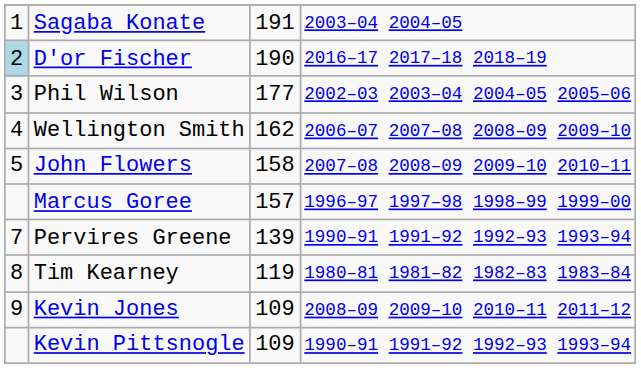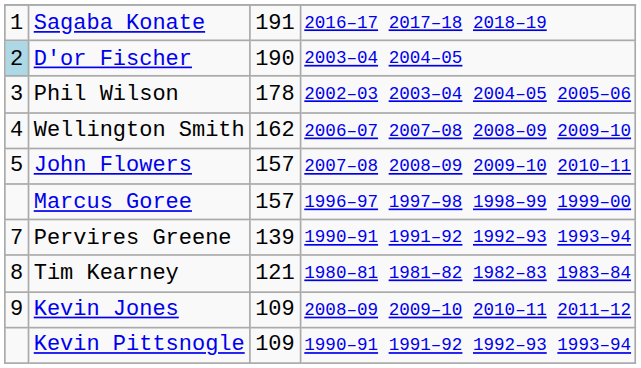 <table class="wikitable">
 <tr>
 </tr>
 <tr>
 <td>1</td>
 <td><a href='#'>Sagaba Konate</a></td>
 <td>191</td>
-<td style="font-size:80%;"><a href='#'>2003–04</a> <a href='#'>2004–05</a></td>
+<td style="font-size:80%;"><a href='#'>2016–17</a> <a href='#'>2017–18</a> <a href='#'>2018–19</a></td>
 </tr>
 <tr>
 <td style="background: lightblue;">2</td>
 <td><a href='#'>D'or Fischer</a></td>
 <td>190</td>
-<td style="font-size:80%;"><a href='#'>2016–17</a> <a href='#'>2017–18</a> <a href='#'>2018–19</a></td>
+<td style="font-size:80%;"><a href='#'>2003–04</a> <a href='#'>2004–05</a></td>
 </tr>
 <tr>
 <td>3</td>
 <td>Phil Wilson</td>
-<td>177</td>
+<td>178</td>
 <td style="font-size:80%;"><a href='#'>2002–03</a> <a href='#'>2003–04</a> <a href='#'>2004–05</a> <a href='#'>2005–06</a></td>
 </tr>
 <tr>
 <td>4</td>
 <td>Wellington Smith</td>
 <td>162</td>
 <td style="font-size:80%;"><a href='#'>2006–07</a> <a href='#'>2007–08</a> <a href='#'>2008–09</a> <a href='#'>2009–10</a></td>
 </tr>
 <tr>
 <td>5</td>
 <td><a href='#'>John Flowers</a></td>
-<td>158</td>
+<td>157</td>
 <td style="font-size:80%;"><a href='#'>2007–08</a> <a href='#'>2008–09</a> <a href='#'>2009–10</a> <a href='#'>2010–11</a></td>
 </tr>
 <tr>
 <td></td>
 <td><a href='#'>Marcus Goree</a></td>
 <td>157</td>
 <td style="font-size:80%;"><a href='#'>1996–97</a> <a href='#'>1997–98</a> <a href='#'>1998–99</a> <a href='#'>1999–00</a></td>
 </tr>
 <tr>
 <td>7</td>
 <td>Pervires Greene</td>
 <td>139</td>
 <td style="font-size:80%;"><a href='#'>1990–91</a> <a href='#'>1991–92</a> <a href='#'>1992–93</a> <a href='#'>1993–94</a></td>
 </tr>
 <tr>
 <td>8</td>
 <td>Tim Kearney</td>
-<td>119</td>
+<td>121</td>
 <td style="font-size:80%;"><a href='#'>1980–81</a> <a href='#'>1981–82</a> <a href='#'>1982–83</a> <a href='#'>1983–84</a></td>
 </tr>
 <tr>
 <td>9</td>
 <td><a href='#'>Kevin Jones</a></td>
 <td>109</td>
 <td style="font-size:80%;"><a href='#'>2008–09</a> <a href='#'>2009–10</a> <a href='#'>2010–11</a> <a href='#'>2011–12</a></td>
 </tr>
 <tr>
 <td></td>
 <td><a href='#'>Kevin Pittsnogle</a></td>
 <td>109</td>
 <td style="font-size:80%;"><a href='#'>1990–91</a> <a href='#'>1991–92</a> <a href='#'>1992–93</a> <a href='#'>1993–94</a></td>
 </tr>
 </table>
